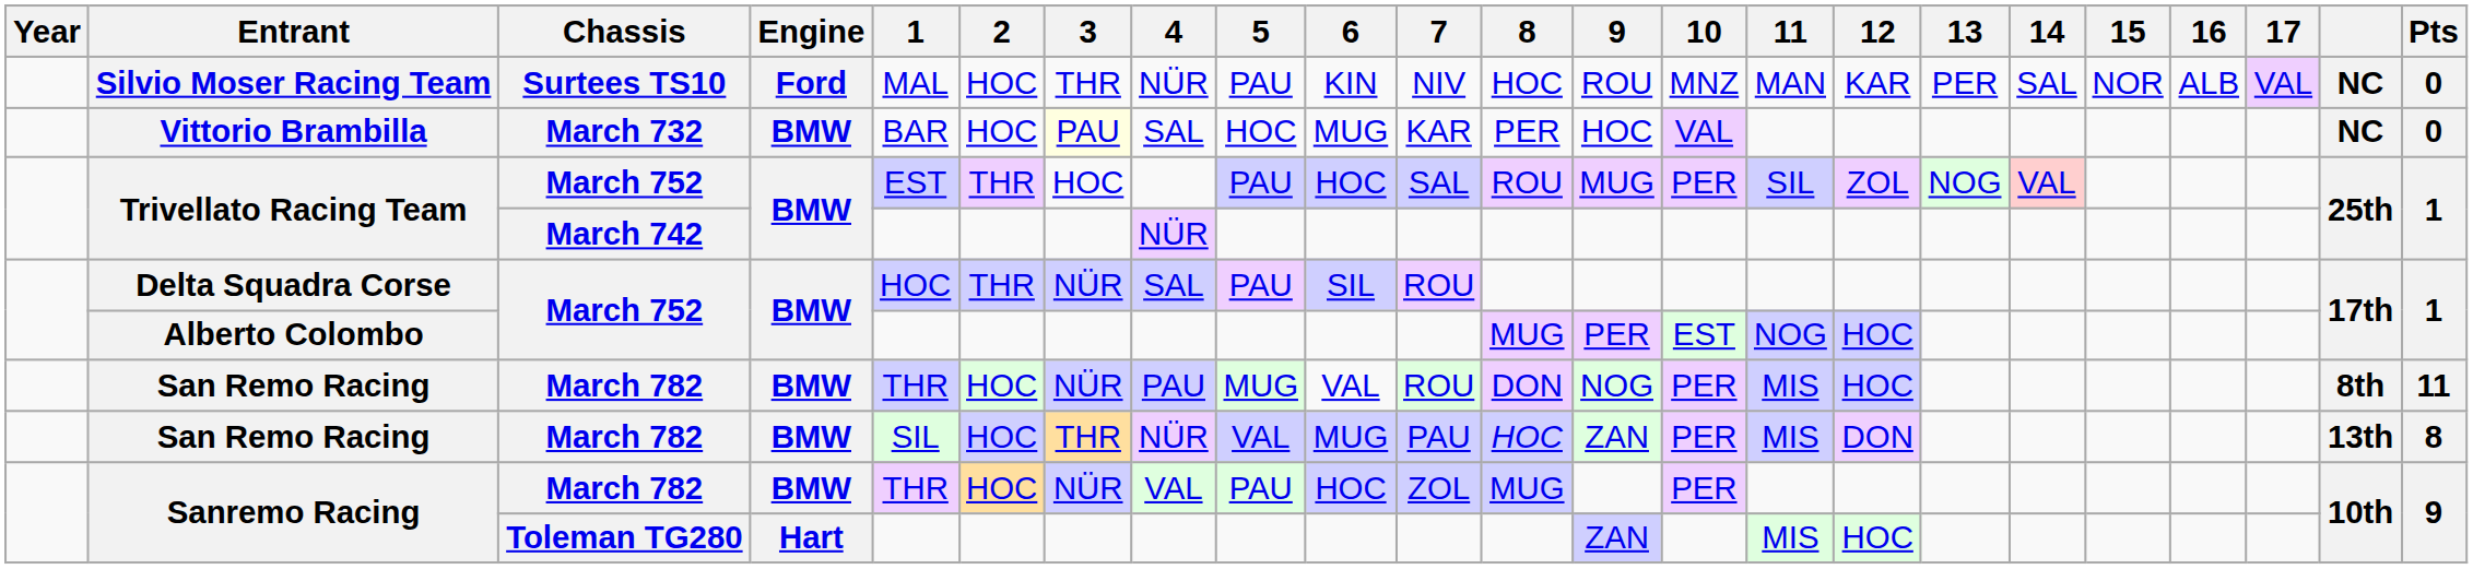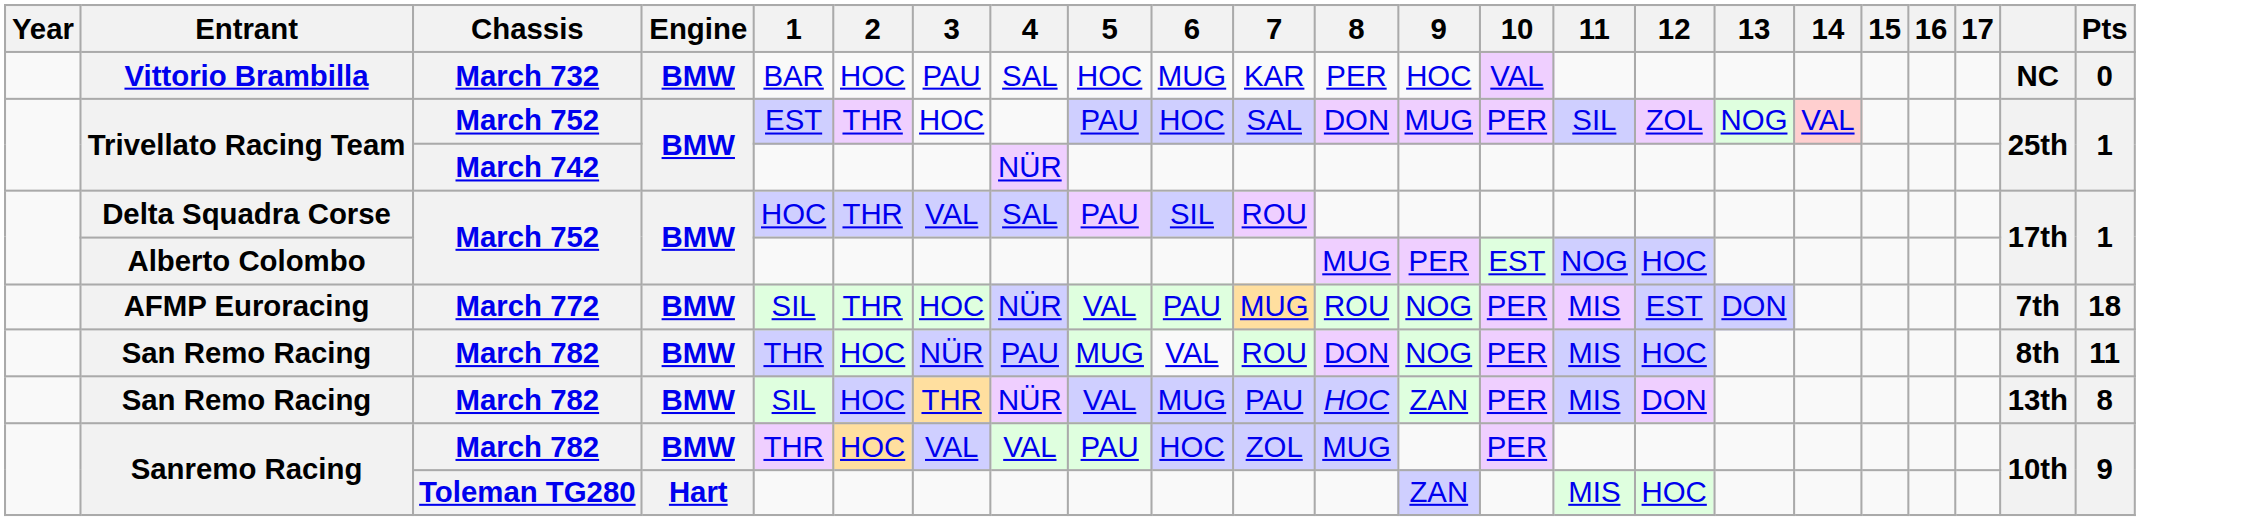 <table class="wikitable" style="text-align:center; font-size:90%">
 <tr>
 <th>Year</th>
 <th>Entrant</th>
 <th>Chassis</th>
 <th>Engine</th>
 <th>1</th>
 <th>2</th>
 <th>3</th>
 <th>4</th>
 <th>5</th>
 <th>6</th>
 <th>7</th>
 <th>8</th>
 <th>9</th>
 <th>10</th>
 <th>11</th>
 <th>12</th>
 <th>13</th>
 <th>14</th>
 <th>15</th>
 <th>16</th>
 <th>17</th>
 <th></th>
 <th>Pts</th>
 </tr>
 <tr>
 <td></td>
-<th><a href='#'>Silvio Moser Racing Team</a></th>
-<th><a href='#'>Surtees TS10</a></th>
-<th><a href='#'>Ford</a></th>
-<td><a href='#'>MAL</a></td>
-<td><a href='#'>HOC</a></td>
-<td><a href='#'>THR</a></td>
-<td><a href='#'>NÜR</a></td>
-<td><a href='#'>PAU</a></td>
-<td><a href='#'>KIN</a></td>
-<td><a href='#'>NIV</a></td>
-<td><a href='#'>HOC</a></td>
-<td><a href='#'>ROU</a></td>
-<td><a href='#'>MNZ</a></td>
-<td><a href='#'>MAN</a></td>
-<td><a href='#'>KAR</a></td>
-<td><a href='#'>PER</a></td>
-<td><a href='#'>SAL</a></td>
-<td><a href='#'>NOR</a></td>
-<td><a href='#'>ALB</a></td>
-<td style="background:#EFCFFF;"><a href='#'>VAL</a><br></td>
-<th>NC</th>
-<th>0</th>
-</tr>
-<tr>
-<td></td>
 <th><a href='#'>Vittorio Brambilla</a></th>
 <th><a href='#'>March 732</a></th>
 <th><a href='#'>BMW</a></th>
 <td><a href='#'>BAR</a></td>
 <td><a href='#'>HOC</a></td>
-<td style="background: lightyellow;"><a href='#'>PAU</a></td>
+<td><a href='#'>PAU</a></td>
 <td><a href='#'>SAL</a></td>
 <td><a href='#'>HOC</a></td>
 <td><a href='#'>MUG</a></td>
 <td><a href='#'>KAR</a></td>
 <td><a href='#'>PER</a></td>
 <td><a href='#'>HOC</a></td>
 <td style="background:#EFCFFF;"><a href='#'>VAL</a><br></td>
 <td></td>
 <td></td>
 <td></td>
 <td></td>
 <td></td>
 <td></td>
 <td></td>
 <th>NC</th>
 <th>0</th>
 </tr>
 <tr>
 <td rowspan=2></td>
 <th rowspan=2>Trivellato Racing Team</th>
 <th><a href='#'>March 752</a></th>
 <th rowspan=2><a href='#'>BMW</a></th>
 <td style="background:#CFCFFF;"><a href='#'>EST</a><br></td>
 <td style="background:#EFCFFF;"><a href='#'>THR</a><br></td>
 <td><a href='#'>HOC</a></td>
 <td></td>
 <td style="background:#CFCFFF;"><a href='#'>PAU</a><br></td>
 <td style="background:#CFCFFF;"><a href='#'>HOC</a><br></td>
 <td style="background:#CFCFFF;"><a href='#'>SAL</a><br></td>
-<td style="background:#EFCFFF;"><a href='#'>ROU</a><br></td>
+<td style="background:#EFCFFF;"><a href='#'>DON</a><br></td>
 <td style="background:#EFCFFF;"><a href='#'>MUG</a><br></td>
 <td style="background:#EFCFFF;"><a href='#'>PER</a><br></td>
 <td style="background:#CFCFFF;"><a href='#'>SIL</a><br></td>
 <td style="background:#EFCFFF;"><a href='#'>ZOL</a><br></td>
 <td style="background:#DFFFDF;"><a href='#'>NOG</a><br></td>
 <td style="background:#FFCFCF;"><a href='#'>VAL</a><br></td>
 <td></td>
 <td></td>
 <td></td>
 <th rowspan=2>25th</th>
 <th rowspan=2>1</th>
 </tr>
 <tr>
 <th><a href='#'>March 742</a></th>
 <td></td>
 <td></td>
 <td></td>
 <td style="background:#EFCFFF;"><a href='#'>NÜR</a><br></td>
 <td></td>
 <td></td>
 <td></td>
 <td></td>
 <td></td>
 <td></td>
 <td></td>
 <td></td>
 <td></td>
 <td></td>
 <td></td>
 <td></td>
 <td></td>
 </tr>
 <tr>
 <td rowspan=2></td>
 <th>Delta Squadra Corse</th>
 <th rowspan=2><a href='#'>March 752</a></th>
 <th rowspan=2><a href='#'>BMW</a></th>
 <td style="background:#CFCFFF;"><a href='#'>HOC</a><br></td>
 <td style="background:#CFCFFF;"><a href='#'>THR</a><br></td>
-<td style="background:#CFCFFF;"><a href='#'>NÜR</a><br></td>
+<td style="background:#CFCFFF;"><a href='#'>VAL</a><br></td>
 <td style="background:#CFCFFF;"><a href='#'>SAL</a><br></td>
 <td style="background:#EFCFFF;"><a href='#'>PAU</a><br></td>
 <td style="background:#CFCFFF;"><a href='#'>SIL</a><br></td>
 <td style="background:#EFCFFF;"><a href='#'>ROU</a><br></td>
 <td></td>
 <td></td>
 <td></td>
 <td></td>
 <td></td>
 <td></td>
 <td></td>
 <td></td>
 <td></td>
 <td></td>
 <th rowspan=2>17th</th>
 <th rowspan=2>1</th>
 </tr>
 <tr>
 <th>Alberto Colombo</th>
 <td></td>
 <td></td>
 <td></td>
 <td></td>
 <td></td>
 <td></td>
 <td></td>
 <td style="background:#EFCFFF;"><a href='#'>MUG</a><br></td>
 <td style="background:#EFCFFF;"><a href='#'>PER</a><br></td>
 <td style="background:#DFFFDF;"><a href='#'>EST</a><br></td>
 <td style="background:#CFCFFF;"><a href='#'>NOG</a><br></td>
 <td style="background:#CFCFFF;"><a href='#'>HOC</a><br></td>
 <td></td>
 <td></td>
 <td></td>
 <td></td>
 <td></td>
+</tr>
+<tr>
+<td></td>
+<th>AFMP Euroracing</th>
+<th><a href='#'>March 772</a></th>
+<th><a href='#'>BMW</a></th>
+<td style="background:#DFFFDF;"><a href='#'>SIL</a><br></td>
+<td style="background:#DFFFDF;"><a href='#'>THR</a><br></td>
+<td style="background:#DFFFDF;"><a href='#'>HOC</a><br><small></small></td>
+<td style="background:#CFCFFF;"><a href='#'>NÜR</a><br></td>
+<td style="background:#DFFFDF;"><a href='#'>VAL</a><br></td>
+<td style="background:#DFFFDF;"><a href='#'>PAU</a><br></td>
+<td style="background:#FFDF9F;"><a href='#'>MUG</a><br></td>
+<td style="background:#DFFFDF;"><a href='#'>ROU</a><br></td>
+<td style="background:#DFFFDF;"><a href='#'>NOG</a><br></td>
+<td style="background:#EFCFFF;"><a href='#'>PER</a><br></td>
+<td style="background:#EFCFFF;"><a href='#'>MIS</a><br></td>
+<td style="background:#CFCFFF;"><a href='#'>EST</a><br></td>
+<td style="background:#CFCFFF;"><a href='#'>DON</a><br></td>
+<td></td>
+<td></td>
+<td></td>
+<td></td>
+<th>7th</th>
+<th>18</th>
 </tr>
 <tr>
 <td></td>
 <th>San Remo Racing</th>
 <th><a href='#'>March 782</a></th>
 <th><a href='#'>BMW</a></th>
 <td style="background:#CFCFFF;"><a href='#'>THR</a><br></td>
 <td style="background:#DFFFDF;"><a href='#'>HOC</a><br><small></small></td>
 <td style="background:#CFCFFF;"><a href='#'>NÜR</a><br></td>
 <td style="background:#CFCFFF;"><a href='#'>PAU</a><br></td>
 <td style="background:#DFFFDF;"><a href='#'>MUG</a><br></td>
 <td><a href='#'>VAL</a></td>
 <td style="background:#DFFFDF;"><a href='#'>ROU</a><br></td>
 <td style="background:#EFCFFF;"><a href='#'>DON</a><br></td>
 <td style="background:#DFFFDF;"><a href='#'>NOG</a><br></td>
 <td style="background:#EFCFFF;"><a href='#'>PER</a><br></td>
 <td style="background:#CFCFFF;"><a href='#'>MIS</a><br></td>
 <td style="background:#CFCFFF;"><a href='#'>HOC</a><br></td>
 <td></td>
 <td></td>
 <td></td>
 <td></td>
 <td></td>
 <th>8th</th>
 <th>11</th>
 </tr>
 <tr>
 <td></td>
 <th>San Remo Racing</th>
 <th><a href='#'>March 782</a></th>
 <th><a href='#'>BMW</a></th>
 <td style="background:#DFFFDF;"><a href='#'>SIL</a><br></td>
 <td style="background:#CFCFFF;"><a href='#'>HOC</a><br></td>
 <td style="background:#FFDF9F;"><a href='#'>THR</a><br></td>
 <td style="background:#EFCFFF;"><a href='#'>NÜR</a><br></td>
 <td style="background:#CFCFFF;"><a href='#'>VAL</a><br></td>
 <td style="background:#CFCFFF;"><a href='#'>MUG</a><br></td>
 <td style="background:#CFCFFF;"><a href='#'>PAU</a><br></td>
 <td style="background:#CFCFFF;"><em><a href='#'>HOC</a></em><br></td>
 <td style="background:#DFFFDF;"><a href='#'>ZAN</a><br></td>
 <td style="background:#EFCFFF;"><a href='#'>PER</a><br></td>
 <td style="background:#CFCFFF;"><a href='#'>MIS</a><br></td>
 <td style="background:#EFCFFF;"><a href='#'>DON</a><br></td>
 <td></td>
 <td></td>
 <td></td>
 <td></td>
 <td></td>
 <th>13th</th>
 <th>8</th>
 </tr>
 <tr>
 <td rowspan=2></td>
 <th rowspan=2>Sanremo Racing</th>
 <th><a href='#'>March 782</a></th>
 <th><a href='#'>BMW</a></th>
 <td style="background:#EFCFFF;"><a href='#'>THR</a><br></td>
 <td style="background:#FFDF9F;"><a href='#'>HOC</a><br></td>
-<td style="background:#CFCFFF;"><a href='#'>NÜR</a><br></td>
+<td style="background:#CFCFFF;"><a href='#'>VAL</a><br></td>
 <td style="background:#DFFFDF;"><a href='#'>VAL</a><br></td>
 <td style="background:#DFFFDF;"><a href='#'>PAU</a><br></td>
 <td style="background:#CFCFFF;"><a href='#'>HOC</a><br></td>
 <td style="background:#CFCFFF;"><a href='#'>ZOL</a><br></td>
 <td style="background:#CFCFFF;"><a href='#'>MUG</a><br></td>
 <td></td>
 <td style="background:#EFCFFF;"><a href='#'>PER</a><br></td>
 <td></td>
 <td></td>
 <td></td>
 <td></td>
 <td></td>
 <td></td>
 <td></td>
 <th rowspan=2>10th</th>
 <th rowspan=2>9</th>
 </tr>
 <tr>
 <th><a href='#'>Toleman TG280</a></th>
 <th><a href='#'>Hart</a></th>
 <td></td>
 <td></td>
 <td></td>
 <td></td>
 <td></td>
 <td></td>
 <td></td>
 <td></td>
 <td style="background:#CFCFFF;"><a href='#'>ZAN</a><br></td>
 <td></td>
 <td style="background:#DFFFDF;"><a href='#'>MIS</a><br></td>
 <td style="background:#DFFFDF;"><a href='#'>HOC</a><br></td>
 <td></td>
 <td></td>
 <td></td>
 <td></td>
 <td></td>
 </tr>
 </table>
